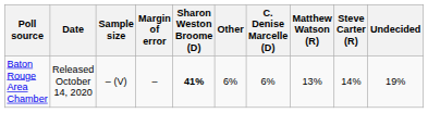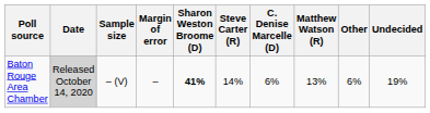 <table class="wikitable sortable" style="text-align:center;font-size:90%;line-height:17px">
 <tr>
 <th>Poll source</th>
 <th>Date</th>
 <th>Sample<br>size</th>
 <th>Margin<br>of error</th>
 <th style="width:85px;">Sharon Weston<br>Broome (D)</th>
-<th>Other</th>
+<th style="width:85px;">Steve<br>Carter (R)</th>
 <th style="width:85px;">C. Denise<br>Marcelle (D)</th>
 <th style="width:85px;">Matthew<br>Watson (R)</th>
-<th style="width:85px;">Steve<br>Carter (R)</th>
+<th>Other</th>
 <th>Undecided</th>
 </tr>
 <tr>
 <td style="text-align:left;"><a href='#'>Baton Rouge Area Chamber</a></td>
-<td>Released October 14, 2020</td>
+<td style="background: lightgrey;">Released October 14, 2020</td>
 <td>– (V)</td>
 <td>–</td>
 <td><strong>41%</strong></td>
-<td>6%</td>
+<td>14%</td>
 <td>6%</td>
 <td>13%</td>
-<td>14%</td>
+<td>6%</td>
 <td>19%</td>
 </tr>
 </table>
